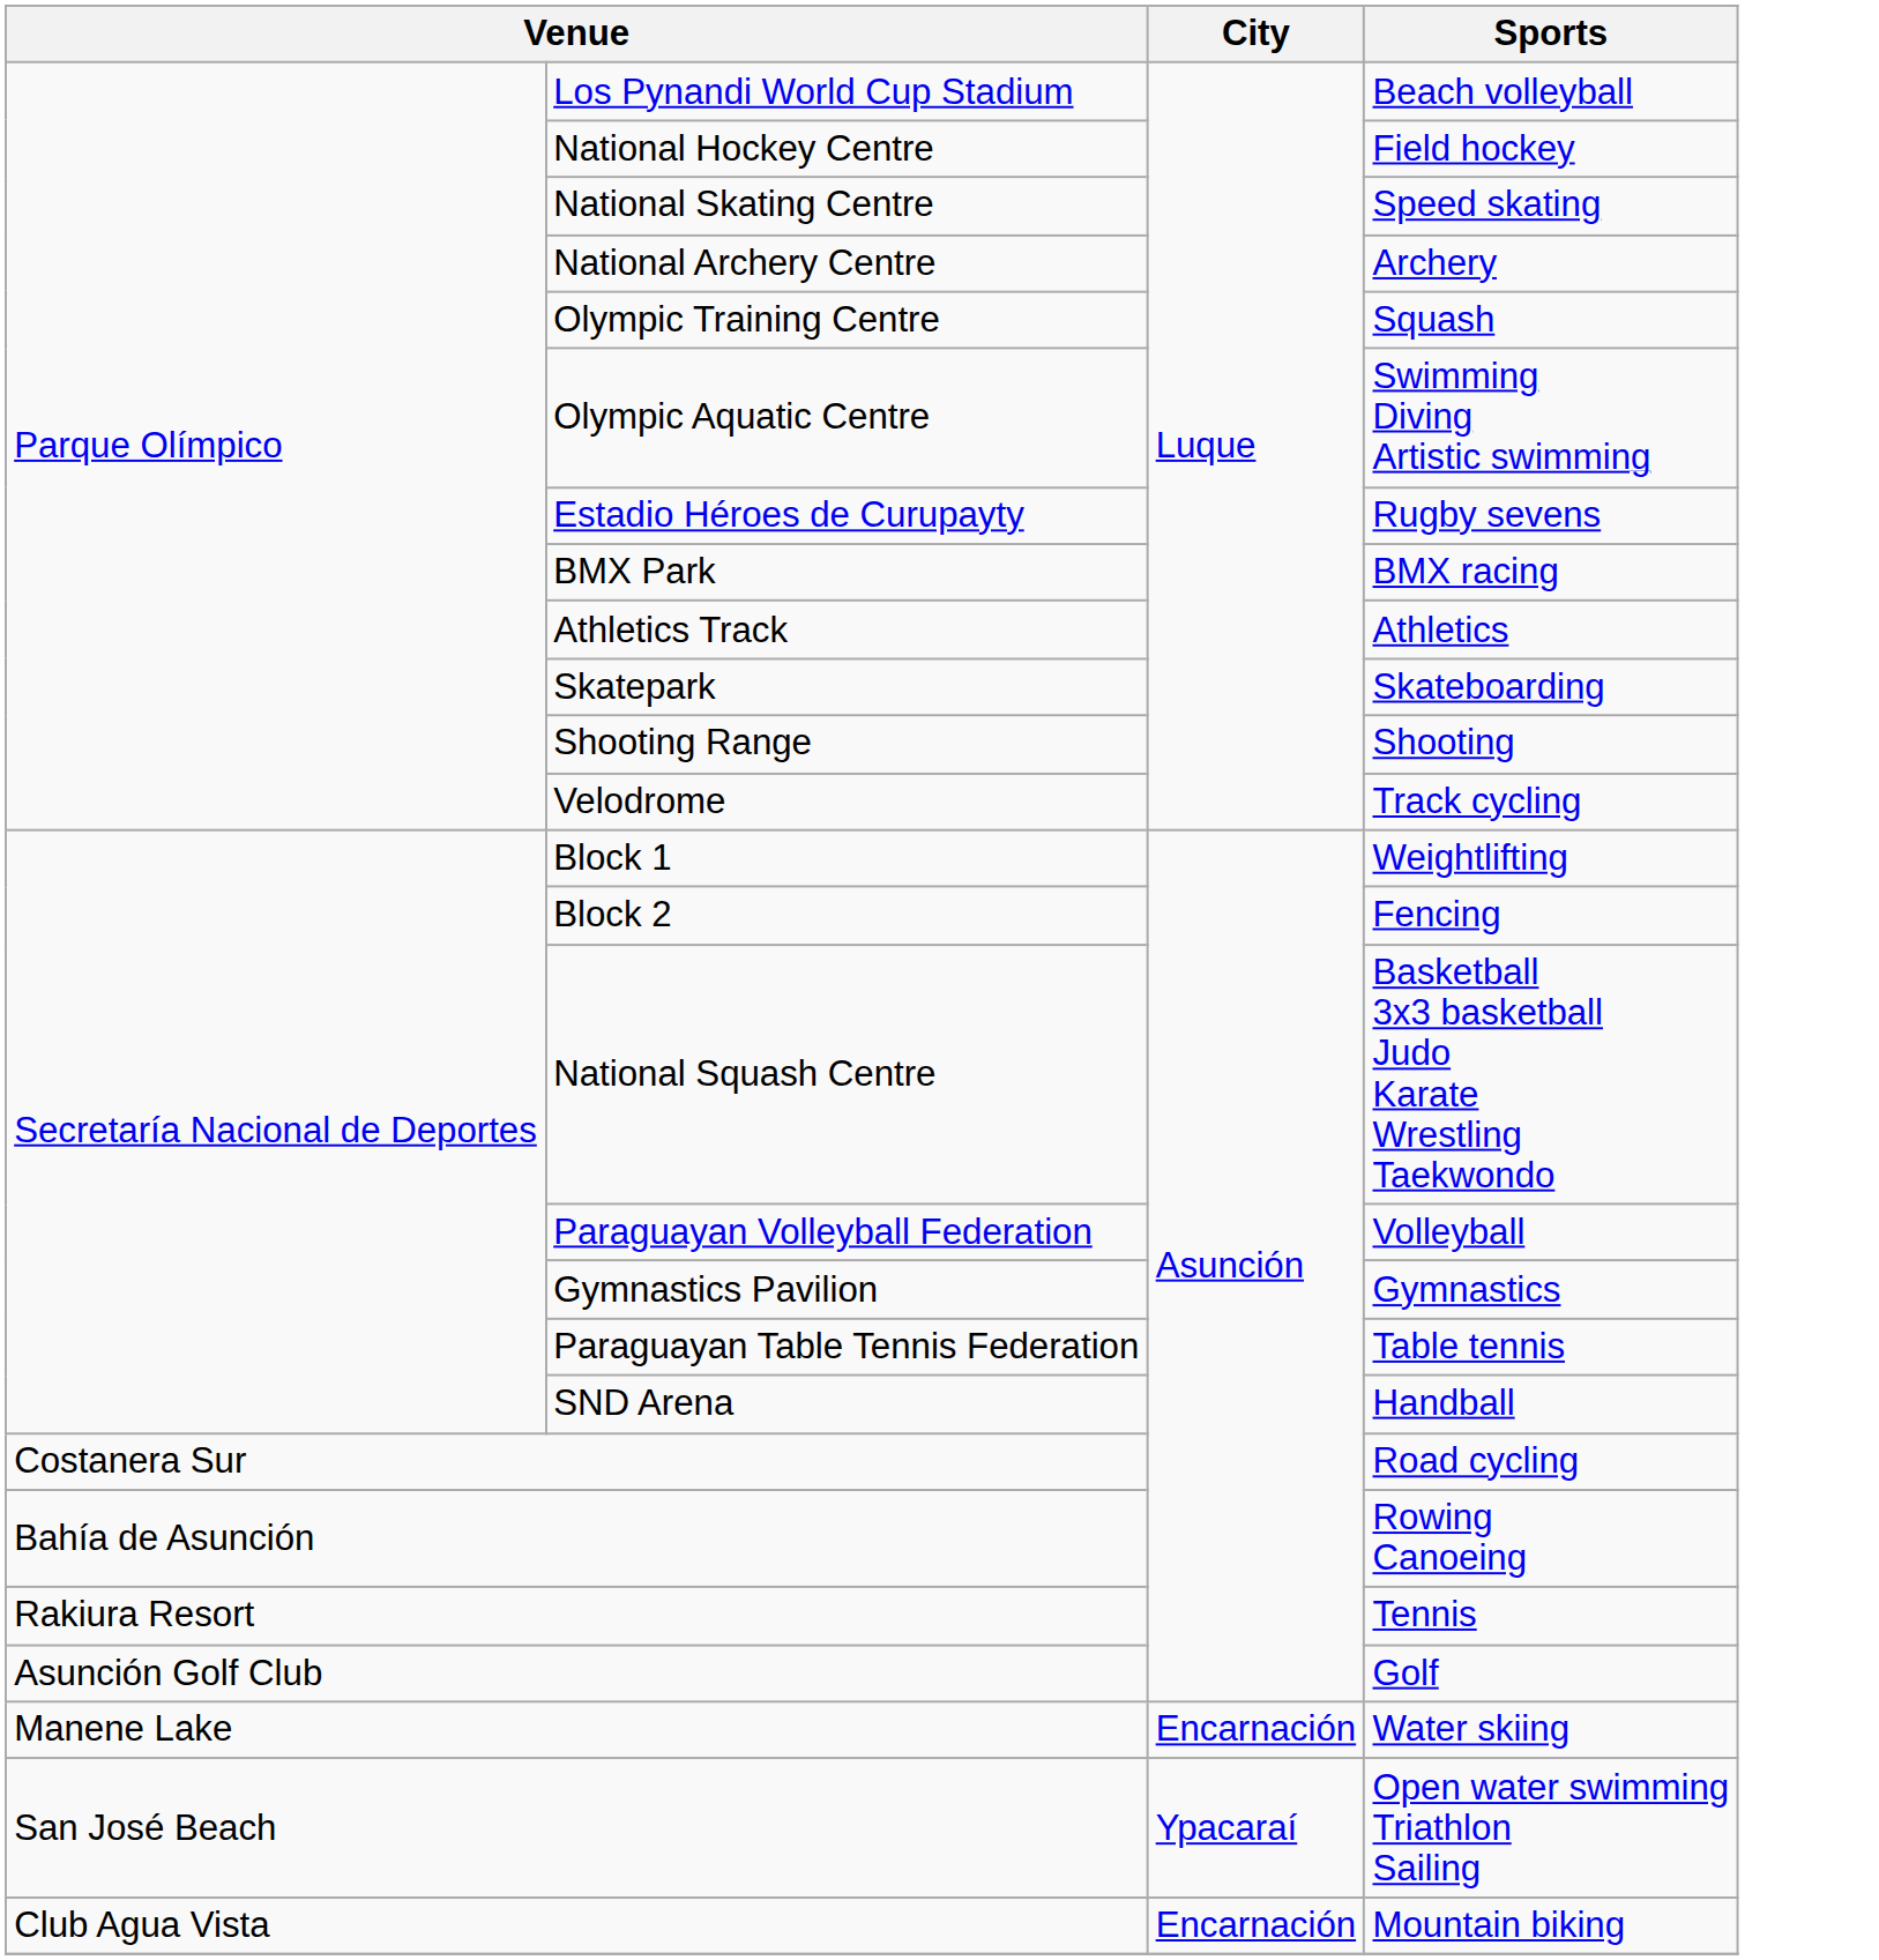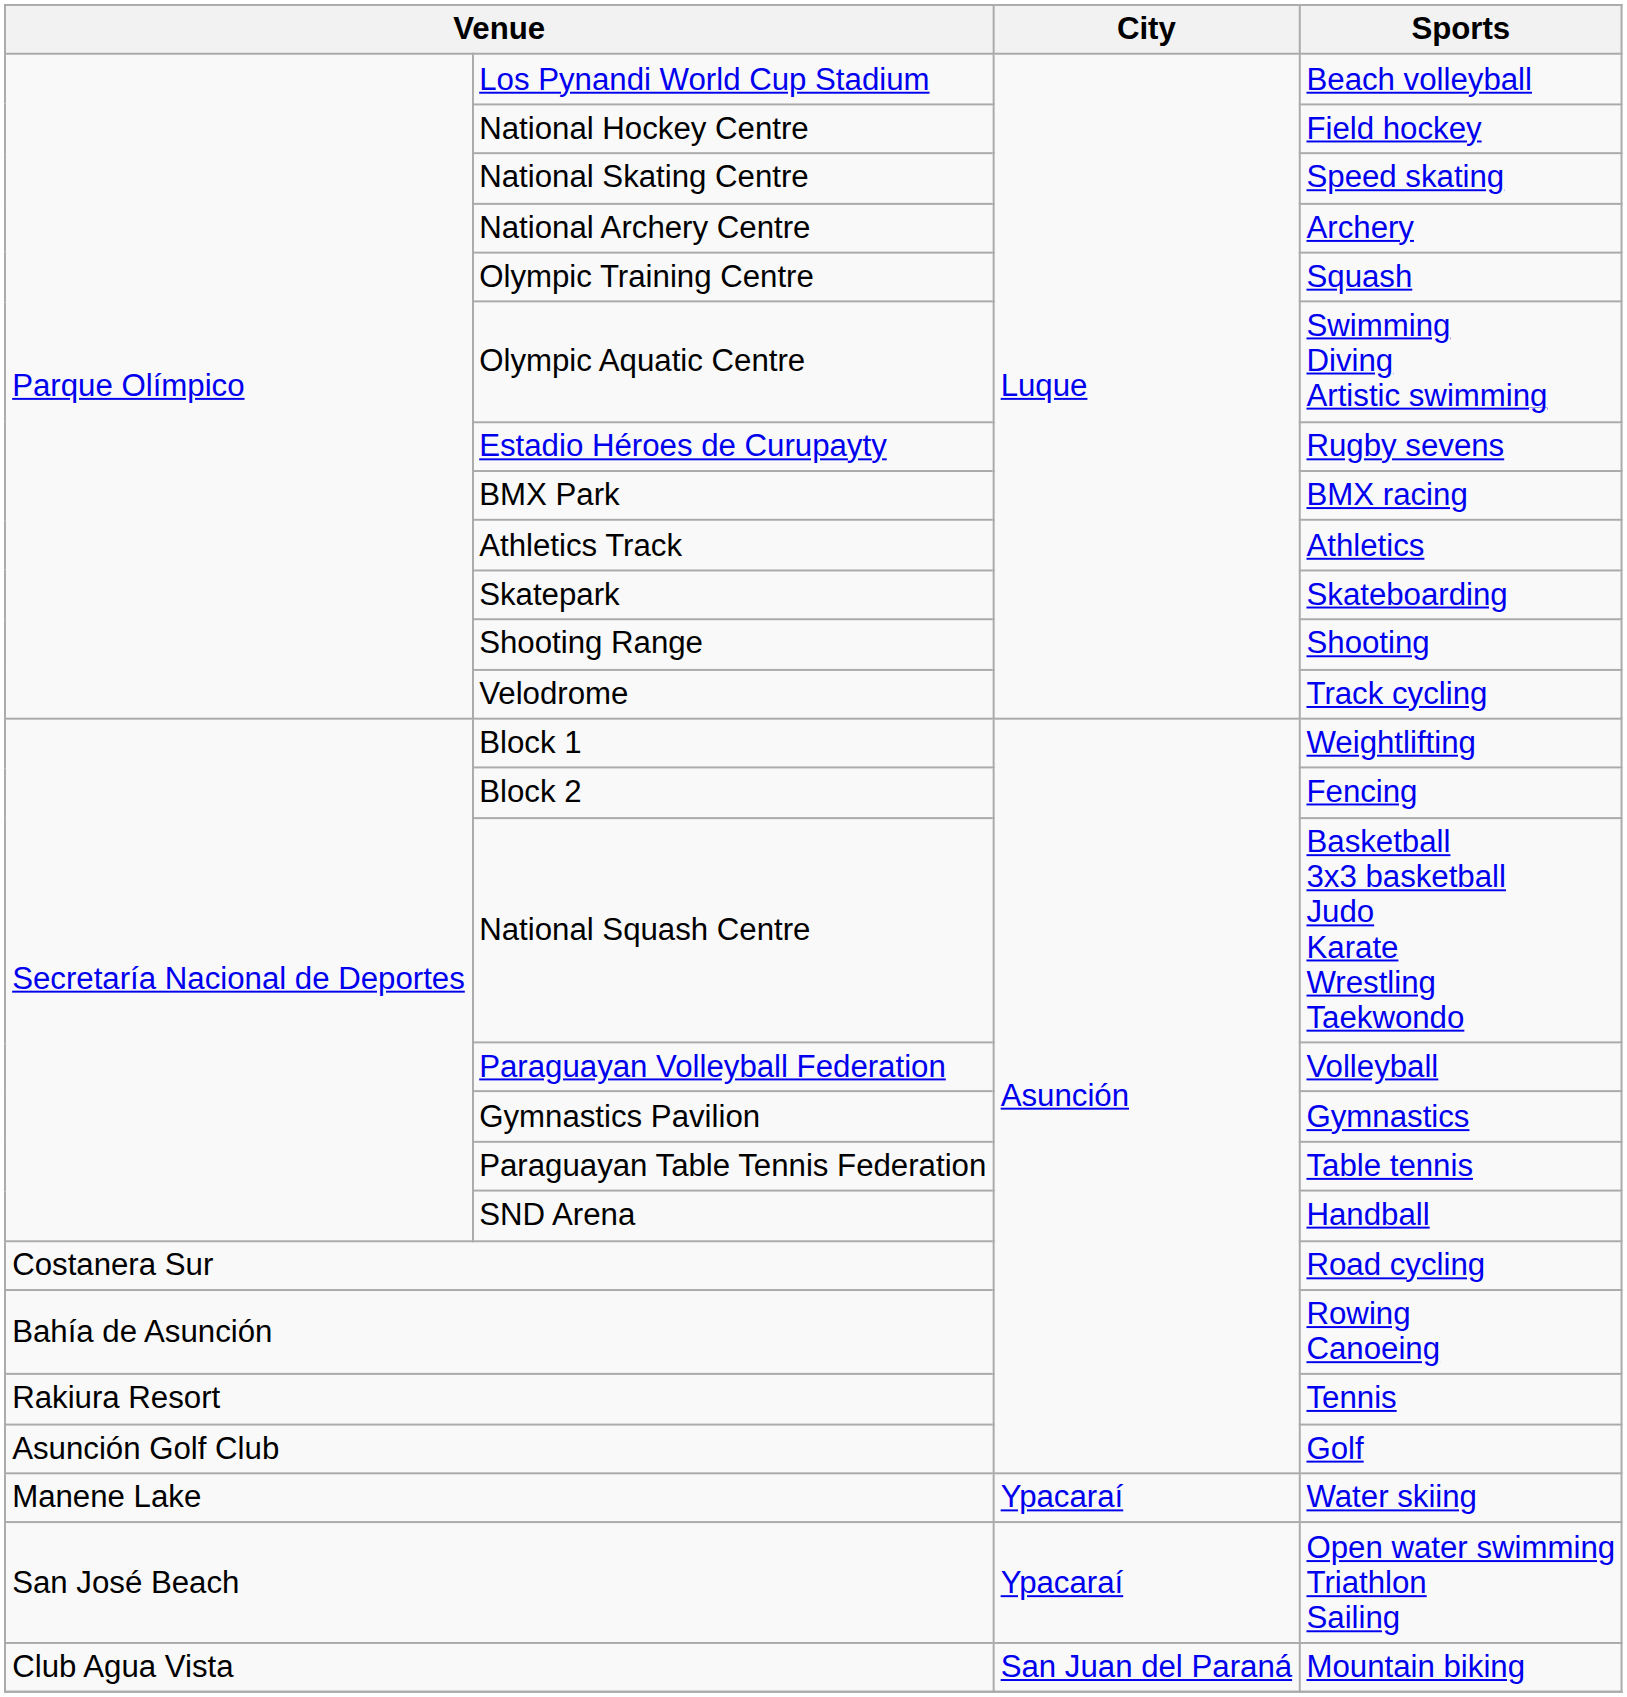 <table class="wikitable sortable">
 <tr>
 <th colspan="2">Venue</th>
 <th>City</th>
 <th>Sports</th>
 </tr>
 <tr>
 <td rowspan="12"><a href='#'>Parque Olímpico</a></td>
 <td><a href='#'>Los Pynandi World Cup Stadium</a></td>
 <td rowspan="12"><a href='#'>Luque</a></td>
 <td><a href='#'>Beach volleyball</a></td>
 </tr>
 <tr>
 <td>National Hockey Centre</td>
 <td><a href='#'>Field hockey</a></td>
 </tr>
 <tr>
 <td>National Skating Centre</td>
 <td><a href='#'>Speed skating</a></td>
 </tr>
 <tr>
 <td>National Archery Centre</td>
 <td><a href='#'>Archery</a></td>
 </tr>
 <tr>
 <td>Olympic Training Centre</td>
 <td><a href='#'>Squash</a></td>
 </tr>
 <tr>
 <td>Olympic Aquatic Centre</td>
 <td><a href='#'>Swimming</a><br><a href='#'>Diving</a><br><a href='#'>Artistic swimming</a></td>
 </tr>
 <tr>
 <td><a href='#'>Estadio Héroes de Curupayty</a></td>
 <td><a href='#'>Rugby sevens</a></td>
 </tr>
 <tr>
 <td>BMX Park</td>
 <td><a href='#'>BMX racing</a></td>
 </tr>
 <tr>
 <td>Athletics Track</td>
 <td><a href='#'>Athletics</a></td>
 </tr>
 <tr>
 <td>Skatepark</td>
 <td><a href='#'>Skateboarding</a></td>
 </tr>
 <tr>
 <td>Shooting Range</td>
 <td><a href='#'>Shooting</a></td>
 </tr>
 <tr>
 <td>Velodrome</td>
 <td><a href='#'>Track cycling</a></td>
 </tr>
 <tr>
 <td rowspan="7"><a href='#'>Secretaría Nacional de Deportes</a></td>
 <td>Block 1</td>
 <td rowspan="11"><a href='#'>Asunción</a></td>
 <td><a href='#'>Weightlifting</a></td>
 </tr>
 <tr>
 <td>Block 2</td>
 <td><a href='#'>Fencing</a></td>
 </tr>
 <tr>
 <td>National Squash Centre</td>
 <td><a href='#'>Basketball</a><br><a href='#'>3x3 basketball</a><br><a href='#'>Judo</a><br><a href='#'>Karate</a><br><a href='#'>Wrestling</a><br><a href='#'>Taekwondo</a></td>
 </tr>
 <tr>
 <td><a href='#'>Paraguayan Volleyball Federation</a></td>
 <td><a href='#'>Volleyball</a></td>
 </tr>
 <tr>
 <td>Gymnastics Pavilion</td>
 <td><a href='#'>Gymnastics</a></td>
 </tr>
 <tr>
 <td>Paraguayan Table Tennis Federation</td>
 <td><a href='#'>Table tennis</a></td>
 </tr>
 <tr>
 <td>SND Arena</td>
 <td><a href='#'>Handball</a></td>
 </tr>
 <tr>
 <td colspan="2">Costanera Sur</td>
 <td><a href='#'>Road cycling</a></td>
 </tr>
 <tr>
 <td colspan="2">Bahía de Asunción</td>
 <td><a href='#'>Rowing</a><br><a href='#'>Canoeing</a></td>
 </tr>
 <tr>
 <td colspan="2">Rakiura Resort</td>
 <td><a href='#'>Tennis</a></td>
 </tr>
 <tr>
 <td colspan="2">Asunción Golf Club</td>
 <td><a href='#'>Golf</a></td>
 </tr>
 <tr>
 <td colspan="2">Manene Lake</td>
-<td><a href='#'>Encarnación</a></td>
+<td><a href='#'>Ypacaraí</a></td>
 <td><a href='#'>Water skiing</a></td>
 </tr>
 <tr>
 <td colspan="2">San José Beach</td>
 <td><a href='#'>Ypacaraí</a></td>
 <td><a href='#'>Open water swimming</a><br><a href='#'>Triathlon</a><br><a href='#'>Sailing</a></td>
 </tr>
 <tr>
 <td colspan="2">Club Agua Vista</td>
-<td><a href='#'>Encarnación</a></td>
+<td><a href='#'>San Juan del Paraná</a></td>
 <td><a href='#'>Mountain biking</a></td>
 </tr>
 <tr>
 </tr>
 </table>
